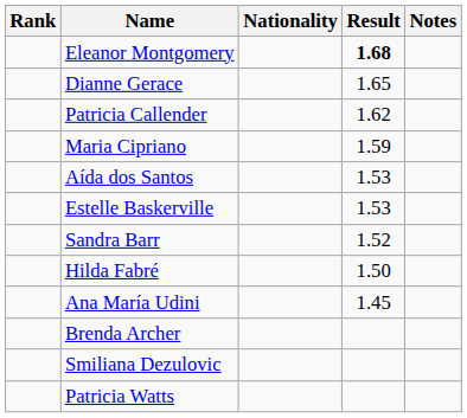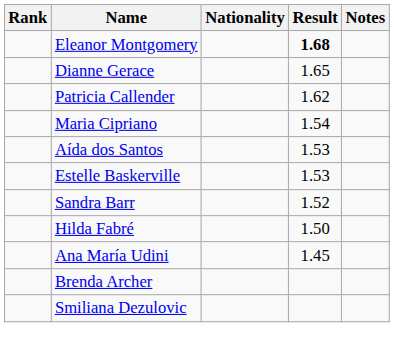 <table class="wikitable sortable" style="text-align:center">
 <tr>
 <th>Rank</th>
 <th>Name</th>
 <th>Nationality</th>
 <th>Result</th>
 <th>Notes</th>
 </tr>
 <tr>
 <td></td>
 <td align=left><a href='#'>Eleanor Montgomery</a></td>
 <td align=left></td>
 <td><strong>1.68</strong></td>
 <td></td>
 </tr>
 <tr>
 <td></td>
 <td align=left><a href='#'>Dianne Gerace</a></td>
 <td align=left></td>
 <td>1.65</td>
 <td></td>
 </tr>
 <tr>
 <td></td>
 <td align=left><a href='#'>Patricia Callender</a></td>
 <td align=left></td>
 <td>1.62</td>
 <td></td>
 </tr>
 <tr>
 <td></td>
 <td align=left><a href='#'>Maria Cipriano</a></td>
 <td align=left></td>
-<td>1.59</td>
+<td>1.54</td>
 <td></td>
 </tr>
 <tr>
 <td></td>
 <td align=left><a href='#'>Aída dos Santos</a></td>
 <td align=left></td>
 <td>1.53</td>
 <td></td>
 </tr>
 <tr>
 <td></td>
 <td align=left><a href='#'>Estelle Baskerville</a></td>
 <td align=left></td>
 <td>1.53</td>
 <td></td>
 </tr>
 <tr>
 <td></td>
 <td align=left><a href='#'>Sandra Barr</a></td>
 <td align=left></td>
 <td>1.52</td>
 <td></td>
 </tr>
 <tr>
 <td></td>
 <td align=left><a href='#'>Hilda Fabré</a></td>
 <td align=left></td>
 <td>1.50</td>
 <td></td>
 </tr>
 <tr>
 <td></td>
 <td align=left><a href='#'>Ana María Udini</a></td>
 <td align=left></td>
 <td>1.45</td>
 <td></td>
 </tr>
 <tr>
 <td></td>
 <td align=left><a href='#'>Brenda Archer</a></td>
 <td align=left></td>
 <td></td>
 <td></td>
 </tr>
 <tr>
 <td></td>
 <td align=left><a href='#'>Smiliana Dezulovic</a></td>
 <td align=left></td>
 <td></td>
 <td></td>
 </tr>
-<tr>
-<td></td>
-<td align=left><a href='#'>Patricia Watts</a></td>
-<td align=left></td>
-<td></td>
-<td></td>
-</tr>
 </table>
